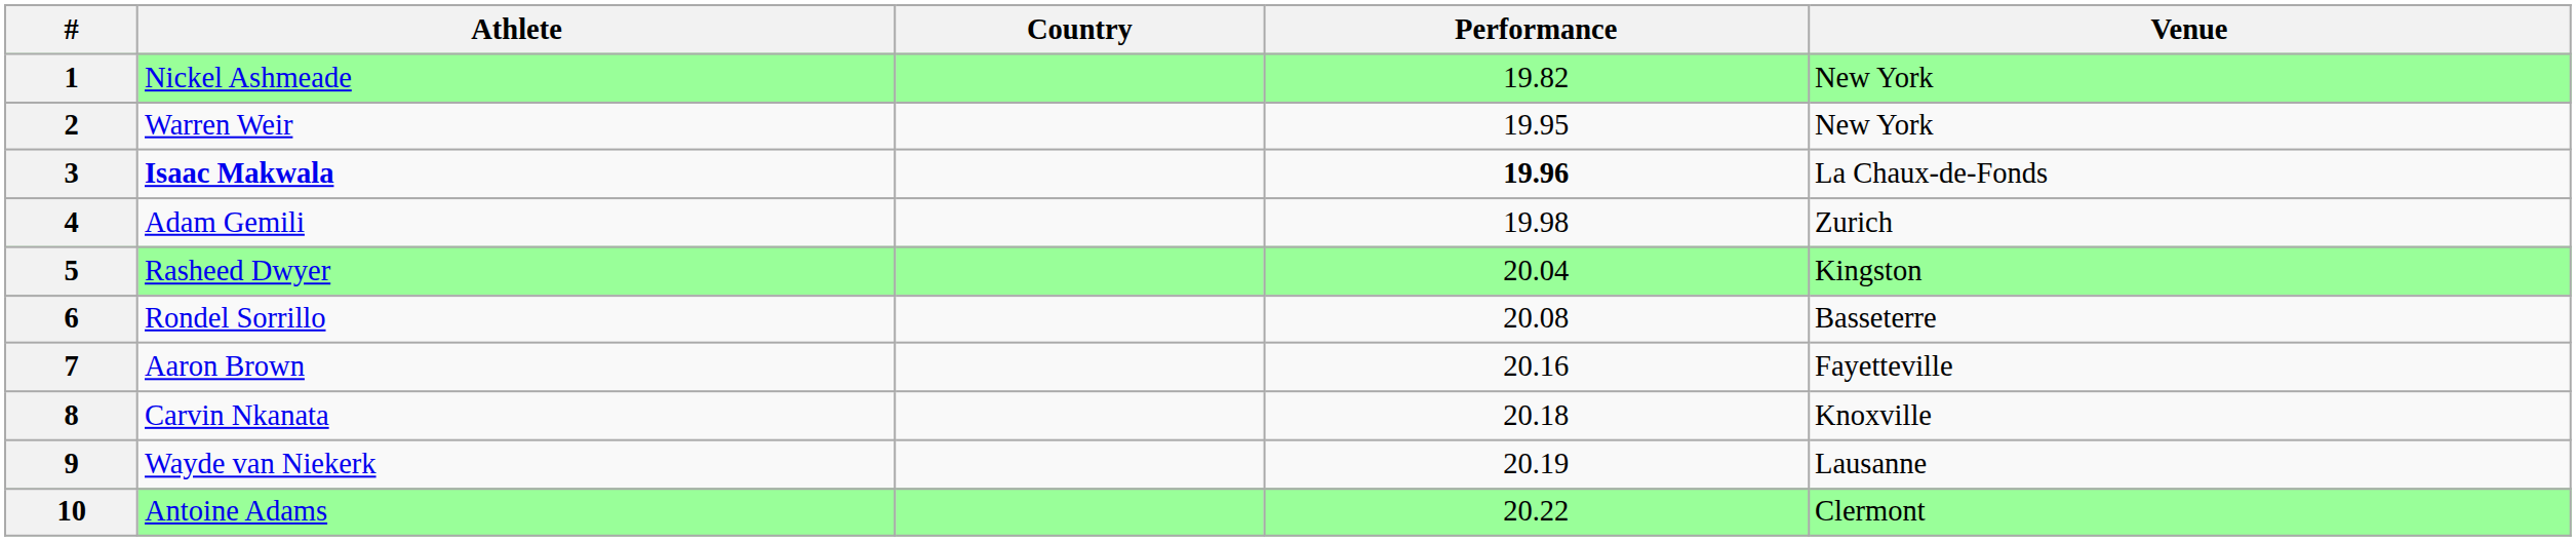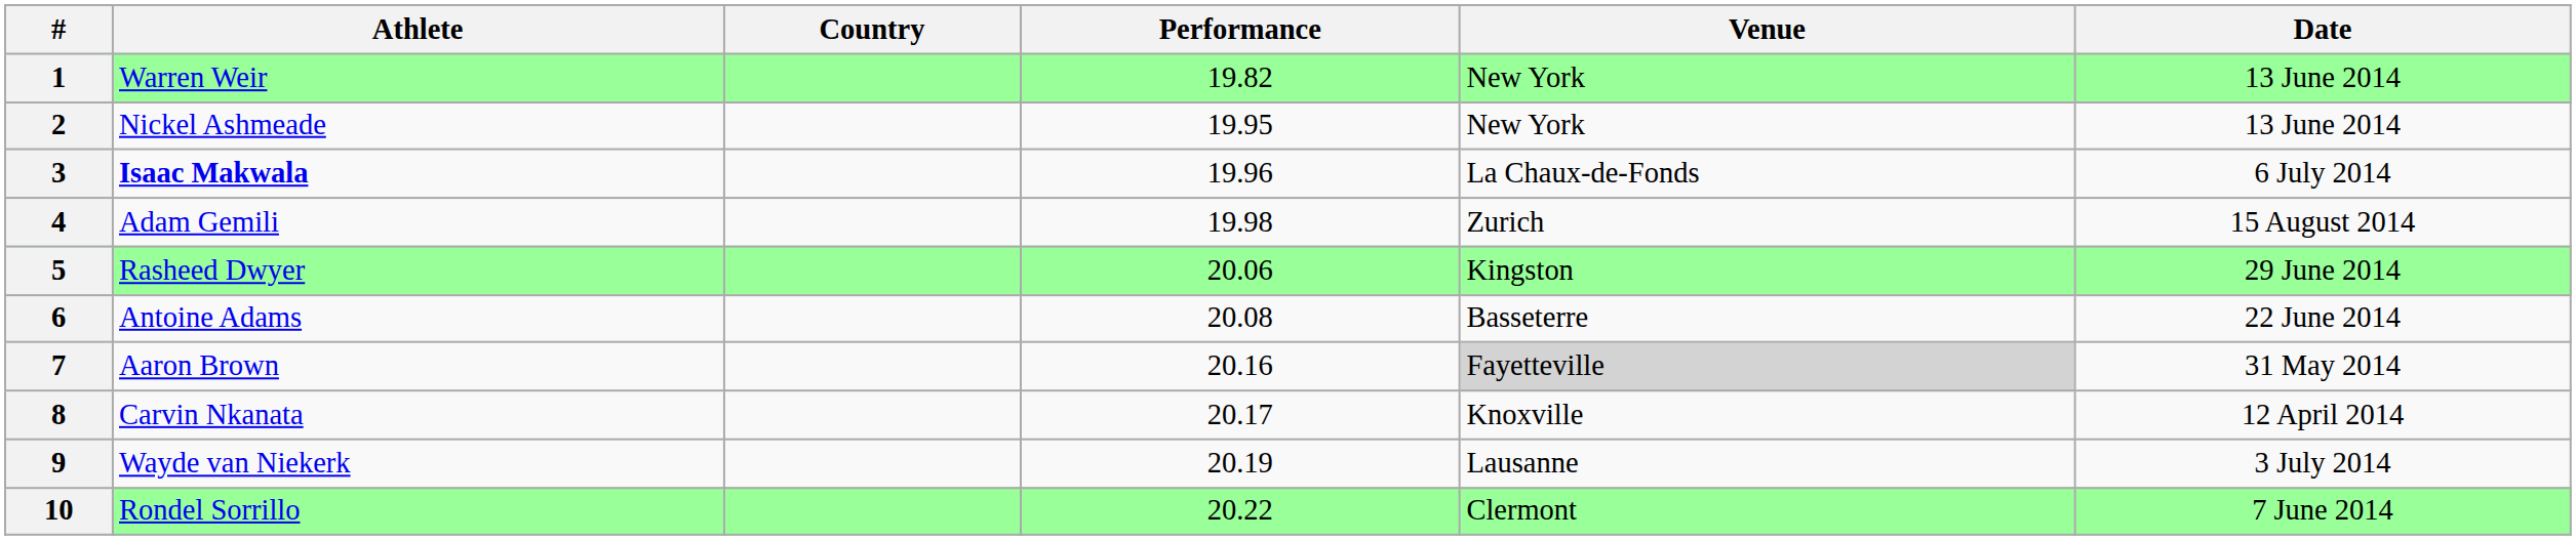 <table class="wikitable" width=100% style="font-size:90%; text-align:center;">
 <tr>
 <th>#</th>
 <th>Athlete</th>
 <th>Country</th>
 <th>Performance</th>
 <th>Venue</th>
+<th>Date</th>
 </tr>
 <tr bgcolor="99FF99">
 <th>1</th>
-<td align=left><a href='#'>Nickel Ashmeade</a></td>
+<td align=left><a href='#'>Warren Weir</a></td>
 <td align=left></td>
 <td align=center>19.82</td>
 <td align=left> New York</td>
+<td>13 June 2014</td>
 </tr>
 <tr>
 <th>2</th>
-<td align=left><a href='#'>Warren Weir</a></td>
+<td align=left><a href='#'>Nickel Ashmeade</a></td>
 <td align=left></td>
 <td align=center>19.95</td>
 <td align=left> New York</td>
+<td>13 June 2014</td>
 </tr>
 <tr>
 <th>3</th>
 <td align=left><strong><a href='#'>Isaac Makwala</a></strong></td>
 <td align=left></td>
-<td><strong>19.96</strong></td>
+<td>19.96</td>
 <td align=left> La Chaux-de-Fonds</td>
+<td>6 July 2014</td>
 </tr>
 <tr>
 <th>4</th>
 <td align=left><a href='#'>Adam Gemili</a></td>
 <td align=left></td>
 <td>19.98</td>
 <td align=left> Zurich</td>
+<td>15 August 2014</td>
 </tr>
 <tr bgcolor="99FF99">
 <th>5</th>
 <td align=left><a href='#'>Rasheed Dwyer</a></td>
 <td align=left></td>
-<td align=center>20.04</td>
+<td align=center>20.06</td>
 <td align=left> Kingston</td>
+<td>29 June 2014</td>
 </tr>
 <tr>
 <th>6</th>
-<td align=left><a href='#'>Rondel Sorrillo</a></td>
+<td align=left><a href='#'>Antoine Adams</a></td>
 <td align=left></td>
 <td>20.08</td>
 <td align=left> Basseterre</td>
+<td>22 June 2014</td>
 </tr>
 <tr>
 <th>7</th>
 <td align=left><a href='#'>Aaron Brown</a></td>
 <td align=left></td>
 <td>20.16</td>
-<td align=left> Fayetteville</td>
+<td align=left style="background: lightgrey;"> Fayetteville</td>
+<td>31 May 2014</td>
 </tr>
 <tr>
 <th>8</th>
 <td align=left><a href='#'>Carvin Nkanata</a></td>
 <td align=left></td>
-<td>20.18</td>
+<td>20.17</td>
 <td align=left> Knoxville</td>
+<td>12 April 2014</td>
 </tr>
 <tr>
 <th>9</th>
 <td align=left><a href='#'>Wayde van Niekerk</a></td>
 <td align=left></td>
 <td>20.19</td>
 <td align=left> Lausanne</td>
+<td>3 July 2014</td>
 </tr>
 <tr bgcolor="99FF99">
 <th>10</th>
-<td align=left><a href='#'>Antoine Adams</a></td>
+<td align=left><a href='#'>Rondel Sorrillo</a></td>
 <td align=left></td>
 <td>20.22</td>
 <td align=left> Clermont</td>
+<td>7 June 2014</td>
 </tr>
 </table>
